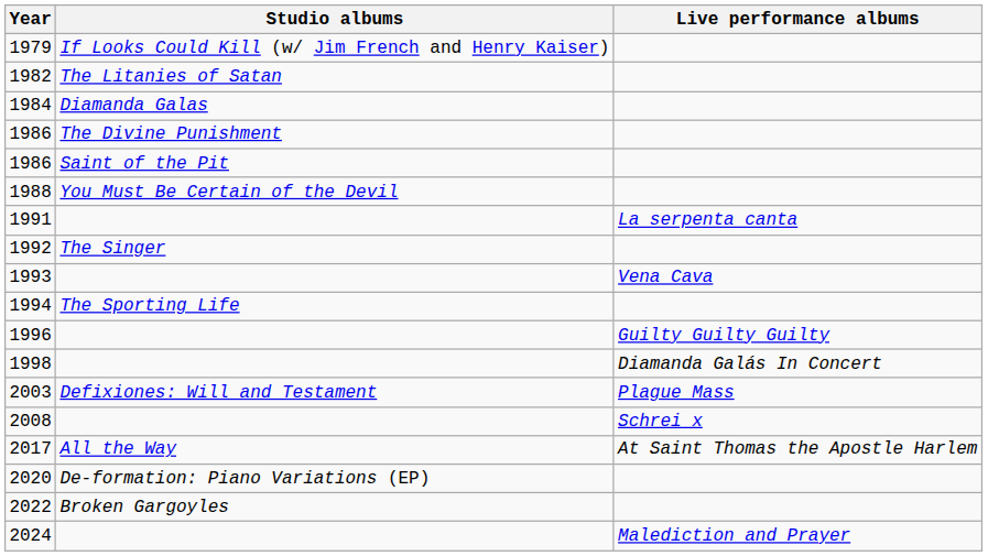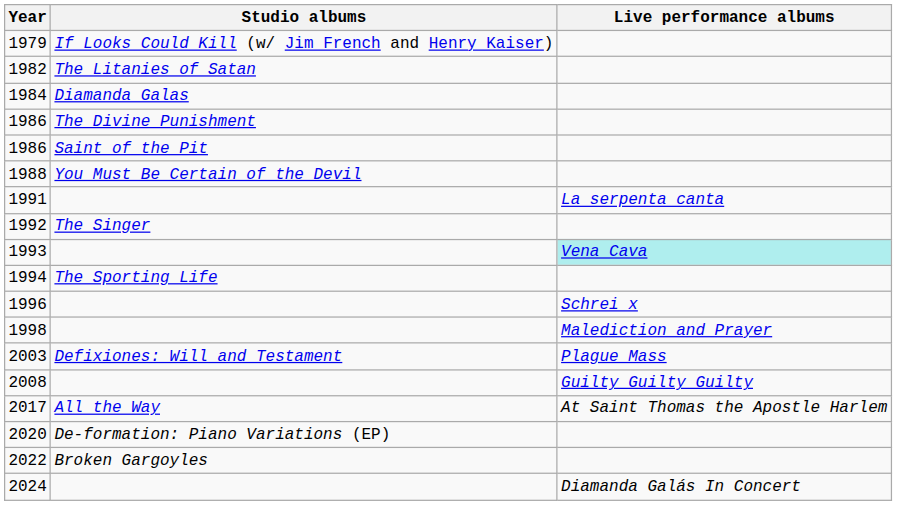 <table class="wikitable">
 <tr>
 <th>Year</th>
 <th>Studio albums</th>
 <th>Live performance albums</th>
 </tr>
 <tr>
 <td>1979</td>
 <td><a href='#'><em>If Looks Could Kill</em></a> (w/ <a href='#'>Jim French</a> and <a href='#'>Henry Kaiser</a>)</td>
 <td></td>
 </tr>
 <tr>
 <td>1982</td>
 <td><em><a href='#'>The Litanies of Satan</a></em></td>
 <td></td>
 </tr>
 <tr>
 <td>1984</td>
 <td><a href='#'><em>Diamanda Galas</em></a></td>
 <td></td>
 </tr>
 <tr>
 <td>1986</td>
 <td><em><a href='#'>The Divine Punishment</a></em></td>
 <td></td>
 </tr>
 <tr>
 <td>1986</td>
 <td><em><a href='#'>Saint of the Pit</a></em></td>
 <td></td>
 </tr>
 <tr>
 <td>1988</td>
 <td><em><a href='#'>You Must Be Certain of the Devil</a></em></td>
 <td></td>
 </tr>
 <tr>
 <td>1991</td>
 <td></td>
 <td><em><a href='#'>La serpenta canta</a></em></td>
 </tr>
 <tr>
 <td>1992</td>
 <td><a href='#'><em>The Singer</em></a></td>
 <td></td>
 </tr>
 <tr>
 <td>1993</td>
 <td></td>
-<td><a href='#'><em>Vena Cava</em></a></td>
+<td style="background: paleturquoise;"><a href='#'><em>Vena Cava</em></a></td>
 </tr>
 <tr>
 <td>1994</td>
 <td><a href='#'><em>The Sporting Life</em></a></td>
 <td></td>
 </tr>
 <tr>
 <td>1996</td>
 <td></td>
-<td><em><a href='#'>Guilty Guilty Guilty</a></em></td>
+<td><em><a href='#'>Schrei x</a></em></td>
 </tr>
 <tr>
 <td>1998</td>
 <td></td>
-<td><em>Diamanda Galás In Concert</em></td>
+<td><em><a href='#'>Malediction and Prayer</a></em></td>
 </tr>
 <tr>
 <td>2003</td>
 <td><em><a href='#'>Defixiones: Will and Testament</a></em></td>
 <td><em><a href='#'>Plague Mass</a></em></td>
 </tr>
 <tr>
 <td>2008</td>
 <td></td>
-<td><em><a href='#'>Schrei x</a></em></td>
+<td><em><a href='#'>Guilty Guilty Guilty</a></em></td>
 </tr>
 <tr>
 <td>2017</td>
 <td><a href='#'><em>All the Way</em></a></td>
 <td><em>At Saint Thomas the Apostle Harlem</em></td>
 </tr>
 <tr>
 <td>2020</td>
 <td><em>De-formation: Piano Variations</em> (EP)</td>
 <td></td>
 </tr>
 <tr>
 <td>2022</td>
 <td><em>Broken Gargoyles</em></td>
 <td></td>
 </tr>
 <tr>
 <td>2024</td>
 <td></td>
-<td><em><a href='#'>Malediction and Prayer</a></em></td>
+<td><em>Diamanda Galás In Concert</em></td>
 </tr>
 </table>
